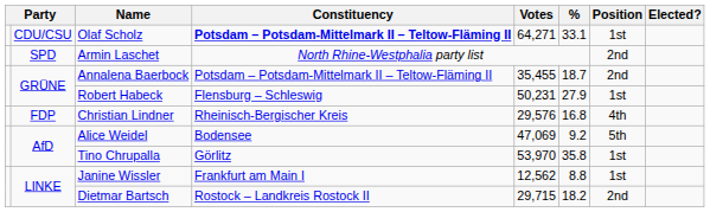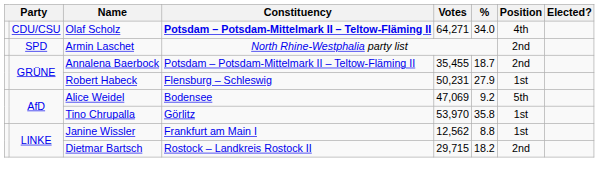 <table class=wikitable sortable>
 <tr>
 <th colspan=2>Party</th>
 <th>Name</th>
 <th>Constituency</th>
 <th>Votes</th>
 <th>%</th>
 <th>Position</th>
 <th>Elected?</th>
 </tr>
 <tr>
 <td bgcolor=></td>
 <td align=center><a href='#'>CDU/CSU</a></td>
 <td><a href='#'>Olaf Scholz</a></td>
 <td><strong><a href='#'>Potsdam – Potsdam-Mittelmark II – Teltow-Fläming II</a></strong></td>
 <td align=right>64,271</td>
-<td align=right>33.1</td>
-<td align=center>1st</td>
+<td align=right>34.0</td>
+<td align=center>4th</td>
 <td></td>
 </tr>
 <tr>
 <td bgcolor=></td>
 <td align=center><a href='#'>SPD</a></td>
 <td><a href='#'>Armin Laschet</a></td>
 <td align=center colspan=3><em><a href='#'>North Rhine-Westphalia</a> party list</em></td>
 <td align=center>2nd</td>
 <td></td>
 </tr>
 <tr>
 <td rowspan=2 bgcolor=></td>
 <td rowspan=2 align=center><a href='#'>GRÜNE</a></td>
 <td><a href='#'>Annalena Baerbock</a></td>
 <td><a href='#'>Potsdam – Potsdam-Mittelmark II – Teltow-Fläming II</a></td>
 <td align=right>35,455</td>
 <td align=right>18.7</td>
 <td align=center>2nd</td>
 <td></td>
 </tr>
 <tr>
 <td><a href='#'>Robert Habeck</a></td>
 <td><a href='#'>Flensburg – Schleswig</a></td>
 <td align=right>50,231</td>
 <td align=right>27.9</td>
 <td align=center>1st</td>
-<td></td>
-</tr>
-<tr>
-<td bgcolor=></td>
-<td align=center><a href='#'>FDP</a></td>
-<td><a href='#'>Christian Lindner</a></td>
-<td><a href='#'>Rheinisch-Bergischer Kreis</a></td>
-<td align=right>29,576</td>
-<td align=right>16.8</td>
-<td align=center>4th</td>
 <td></td>
 </tr>
 <tr>
 <td rowspan=2 bgcolor=></td>
 <td rowspan=2 align=center><a href='#'>AfD</a></td>
 <td><a href='#'>Alice Weidel</a></td>
 <td><a href='#'>Bodensee</a></td>
 <td align=right>47,069</td>
 <td align=right>9.2</td>
 <td align=center>5th</td>
 <td></td>
 </tr>
 <tr>
 <td><a href='#'>Tino Chrupalla</a></td>
 <td><a href='#'>Görlitz</a></td>
 <td align=right>53,970</td>
 <td align=right>35.8</td>
 <td align=center>1st</td>
 <td></td>
 </tr>
 <tr>
 <td rowspan=2 bgcolor=></td>
 <td rowspan=2 align=center><a href='#'>LINKE</a></td>
 <td><a href='#'>Janine Wissler</a></td>
 <td><a href='#'>Frankfurt am Main I</a></td>
 <td align=right>12,562</td>
 <td align=right>8.8</td>
 <td align=center>1st</td>
 <td></td>
 </tr>
 <tr>
 <td><a href='#'>Dietmar Bartsch</a></td>
 <td><a href='#'>Rostock – Landkreis Rostock II</a></td>
 <td align=right>29,715</td>
 <td align=right>18.2</td>
 <td align=center>2nd</td>
 <td></td>
 </tr>
 </table>
